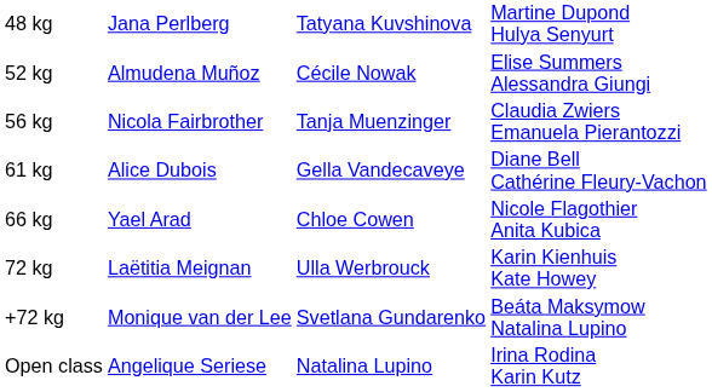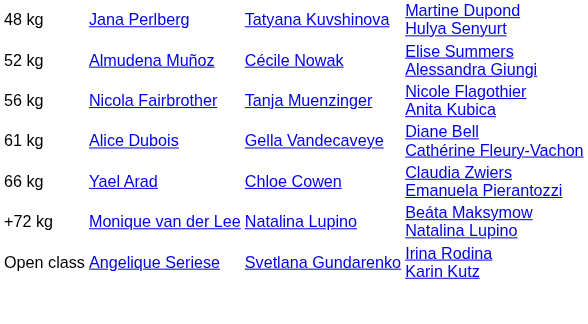 <table>
 <tr>
 <td>48 kg</td>
 <td> <a href='#'>Jana Perlberg</a></td>
 <td> <a href='#'>Tatyana Kuvshinova</a></td>
 <td> <a href='#'>Martine Dupond</a> <br>  <a href='#'>Hulya Senyurt</a></td>
 </tr>
 <tr>
 <td>52 kg</td>
 <td> <a href='#'>Almudena Muñoz</a></td>
 <td> <a href='#'>Cécile Nowak</a></td>
 <td> <a href='#'>Elise Summers</a> <br>  <a href='#'>Alessandra Giungi</a></td>
 </tr>
 <tr>
 <td>56 kg</td>
 <td> <a href='#'>Nicola Fairbrother</a></td>
 <td> <a href='#'>Tanja Muenzinger</a></td>
-<td> <a href='#'>Claudia Zwiers</a> <br>  <a href='#'>Emanuela Pierantozzi</a></td>
+<td> <a href='#'>Nicole Flagothier</a> <br>  <a href='#'>Anita Kubica</a></td>
 </tr>
 <tr>
 <td>61 kg</td>
 <td> <a href='#'>Alice Dubois</a></td>
 <td> <a href='#'>Gella Vandecaveye</a></td>
 <td> <a href='#'>Diane Bell</a> <br>  <a href='#'>Cathérine Fleury-Vachon</a></td>
 </tr>
 <tr>
 <td>66 kg</td>
 <td> <a href='#'>Yael Arad</a></td>
 <td> <a href='#'>Chloe Cowen</a></td>
-<td> <a href='#'>Nicole Flagothier</a> <br>  <a href='#'>Anita Kubica</a></td>
-</tr>
-<tr>
-<td>72 kg</td>
-<td> <a href='#'>Laëtitia Meignan</a></td>
-<td> <a href='#'>Ulla Werbrouck</a></td>
-<td> <a href='#'>Karin Kienhuis</a> <br>  <a href='#'>Kate Howey</a></td>
+<td> <a href='#'>Claudia Zwiers</a> <br>  <a href='#'>Emanuela Pierantozzi</a></td>
 </tr>
 <tr>
 <td>+72 kg</td>
 <td> <a href='#'>Monique van der Lee</a></td>
-<td> <a href='#'>Svetlana Gundarenko</a></td>
+<td> <a href='#'>Natalina Lupino</a></td>
 <td> <a href='#'>Beáta Maksymow</a> <br>  <a href='#'>Natalina Lupino</a></td>
 </tr>
 <tr>
 <td>Open class</td>
 <td> <a href='#'>Angelique Seriese</a></td>
-<td> <a href='#'>Natalina Lupino</a></td>
+<td> <a href='#'>Svetlana Gundarenko</a></td>
 <td> <a href='#'>Irina Rodina</a> <br>  <a href='#'>Karin Kutz</a></td>
 </tr>
 </table>
